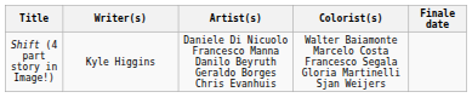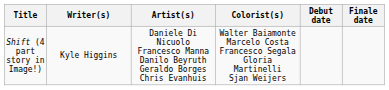 <table class="wikitable" style="text-align:center; width:100%">
 <tr>
 <th scope="col" width="10%">Title</th>
 <th scope="col" width="20%">Writer(s)</th>
 <th scope="col" width="20%">Artist(s)</th>
 <th scope="col" width="20%">Colorist(s)</th>
+<th scope="col" width="10%">Debut date</th>
 <th scope="col" width="10%">Finale date</th>
 </tr>
 <tr>
 <td><em>Shift</em> (4 part story in Image!)</td>
 <td>Kyle Higgins</td>
 <td>Daniele Di Nicuolo<br>Francesco Manna<br>Danilo Beyruth<br>Geraldo Borges<br>Chris Evanhuis</td>
 <td>Walter Baiamonte<br>Marcelo Costa<br>Francesco Segala<br>Gloria Martinelli<br>Sjan Weijers</td>
 <td></td>
+<td></td>
 </tr>
 </table>
